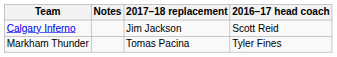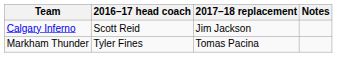 <table class="wikitable">
 <tr>
 <th>Team</th>
+<th>2016–17 head coach</th>
+<th>2017–18 replacement</th>
 <th>Notes</th>
-<th>2017–18 replacement</th>
-<th>2016–17 head coach</th>
 </tr>
 <tr>
 <td><a href='#'>Calgary Inferno</a></td>
+<td>Scott Reid</td>
+<td>Jim Jackson</td>
 <td></td>
-<td>Jim Jackson</td>
-<td>Scott Reid</td>
 </tr>
 <tr>
 <td>Markham Thunder</td>
+<td>Tyler Fines</td>
+<td>Tomas Pacina</td>
 <td></td>
-<td>Tomas Pacina</td>
-<td>Tyler Fines</td>
 </tr>
 </table>
